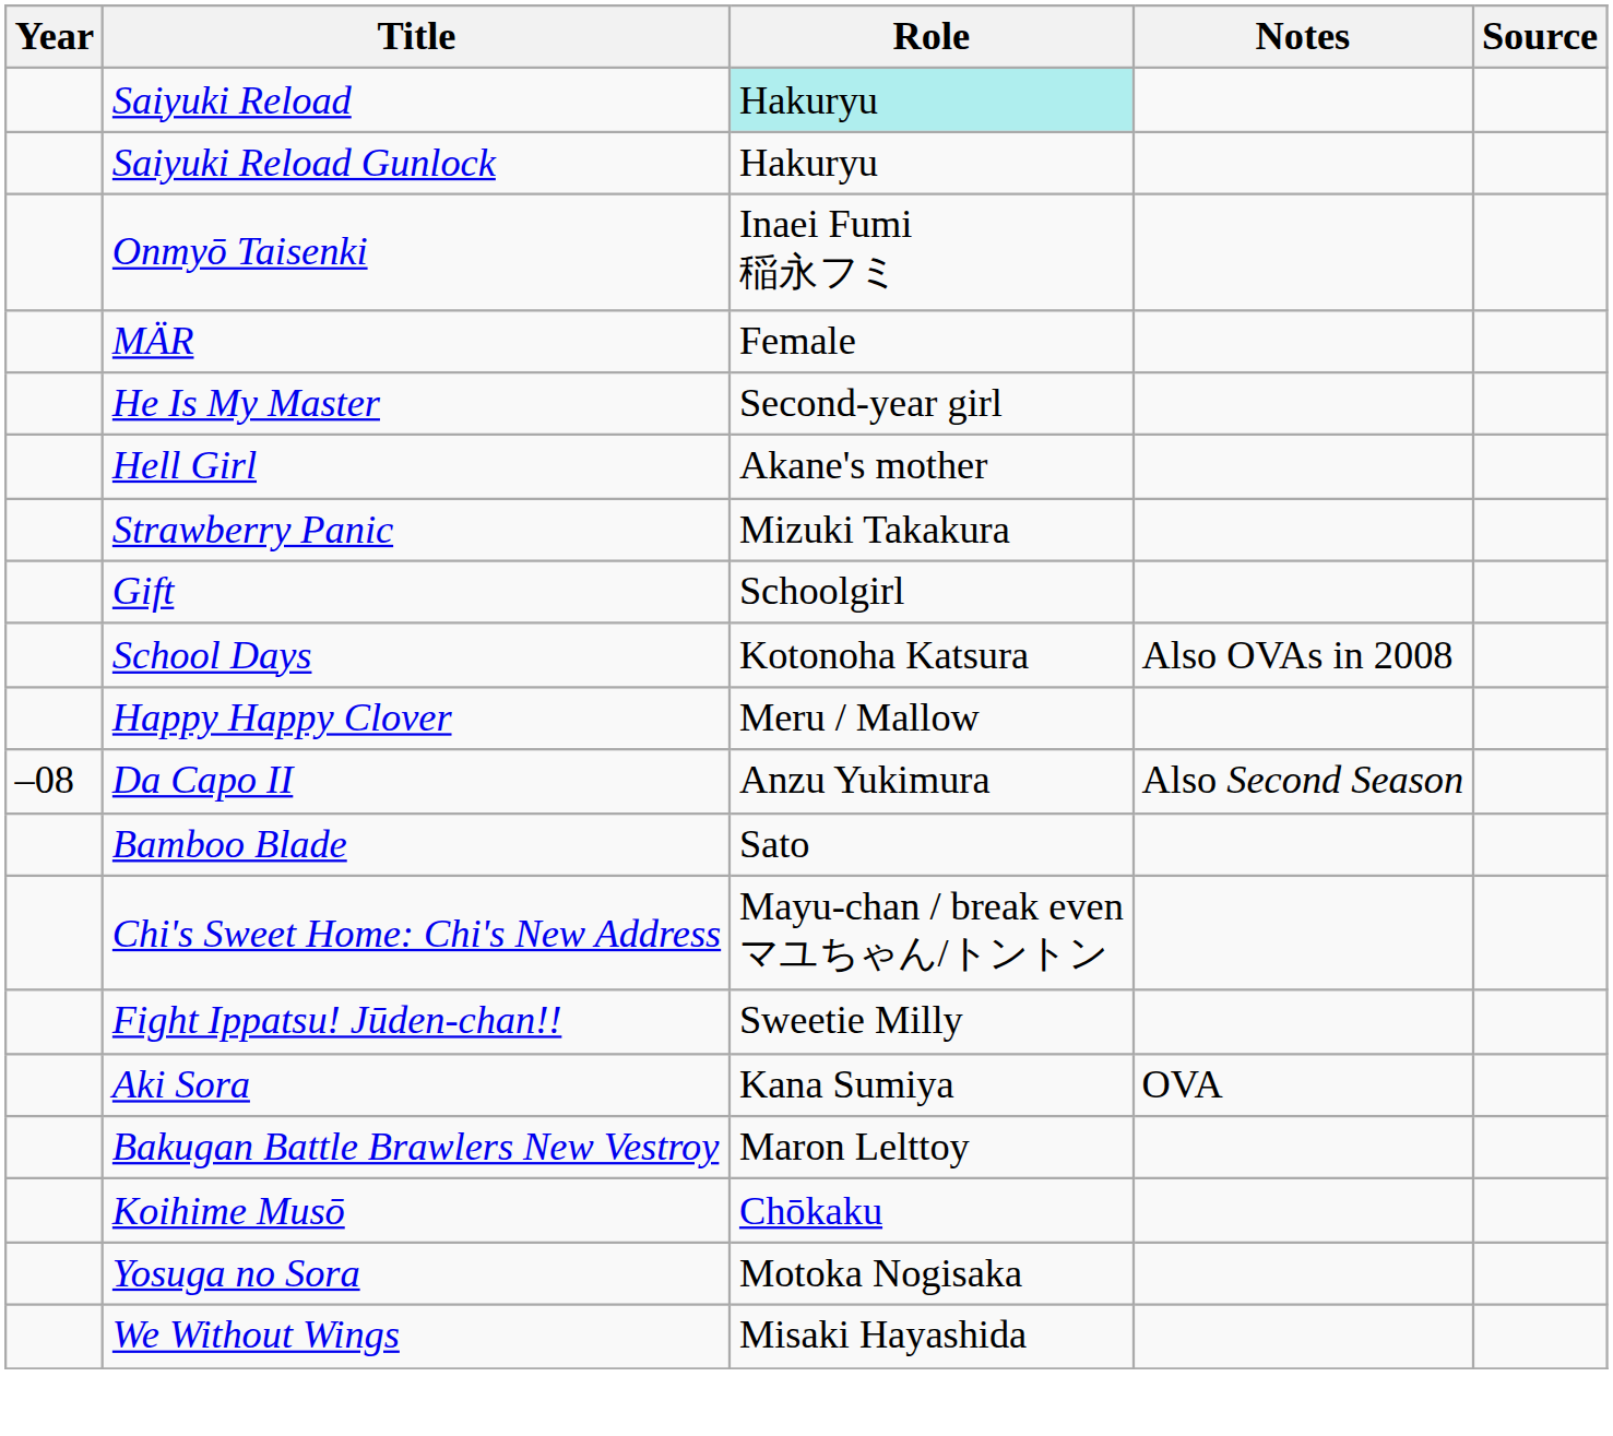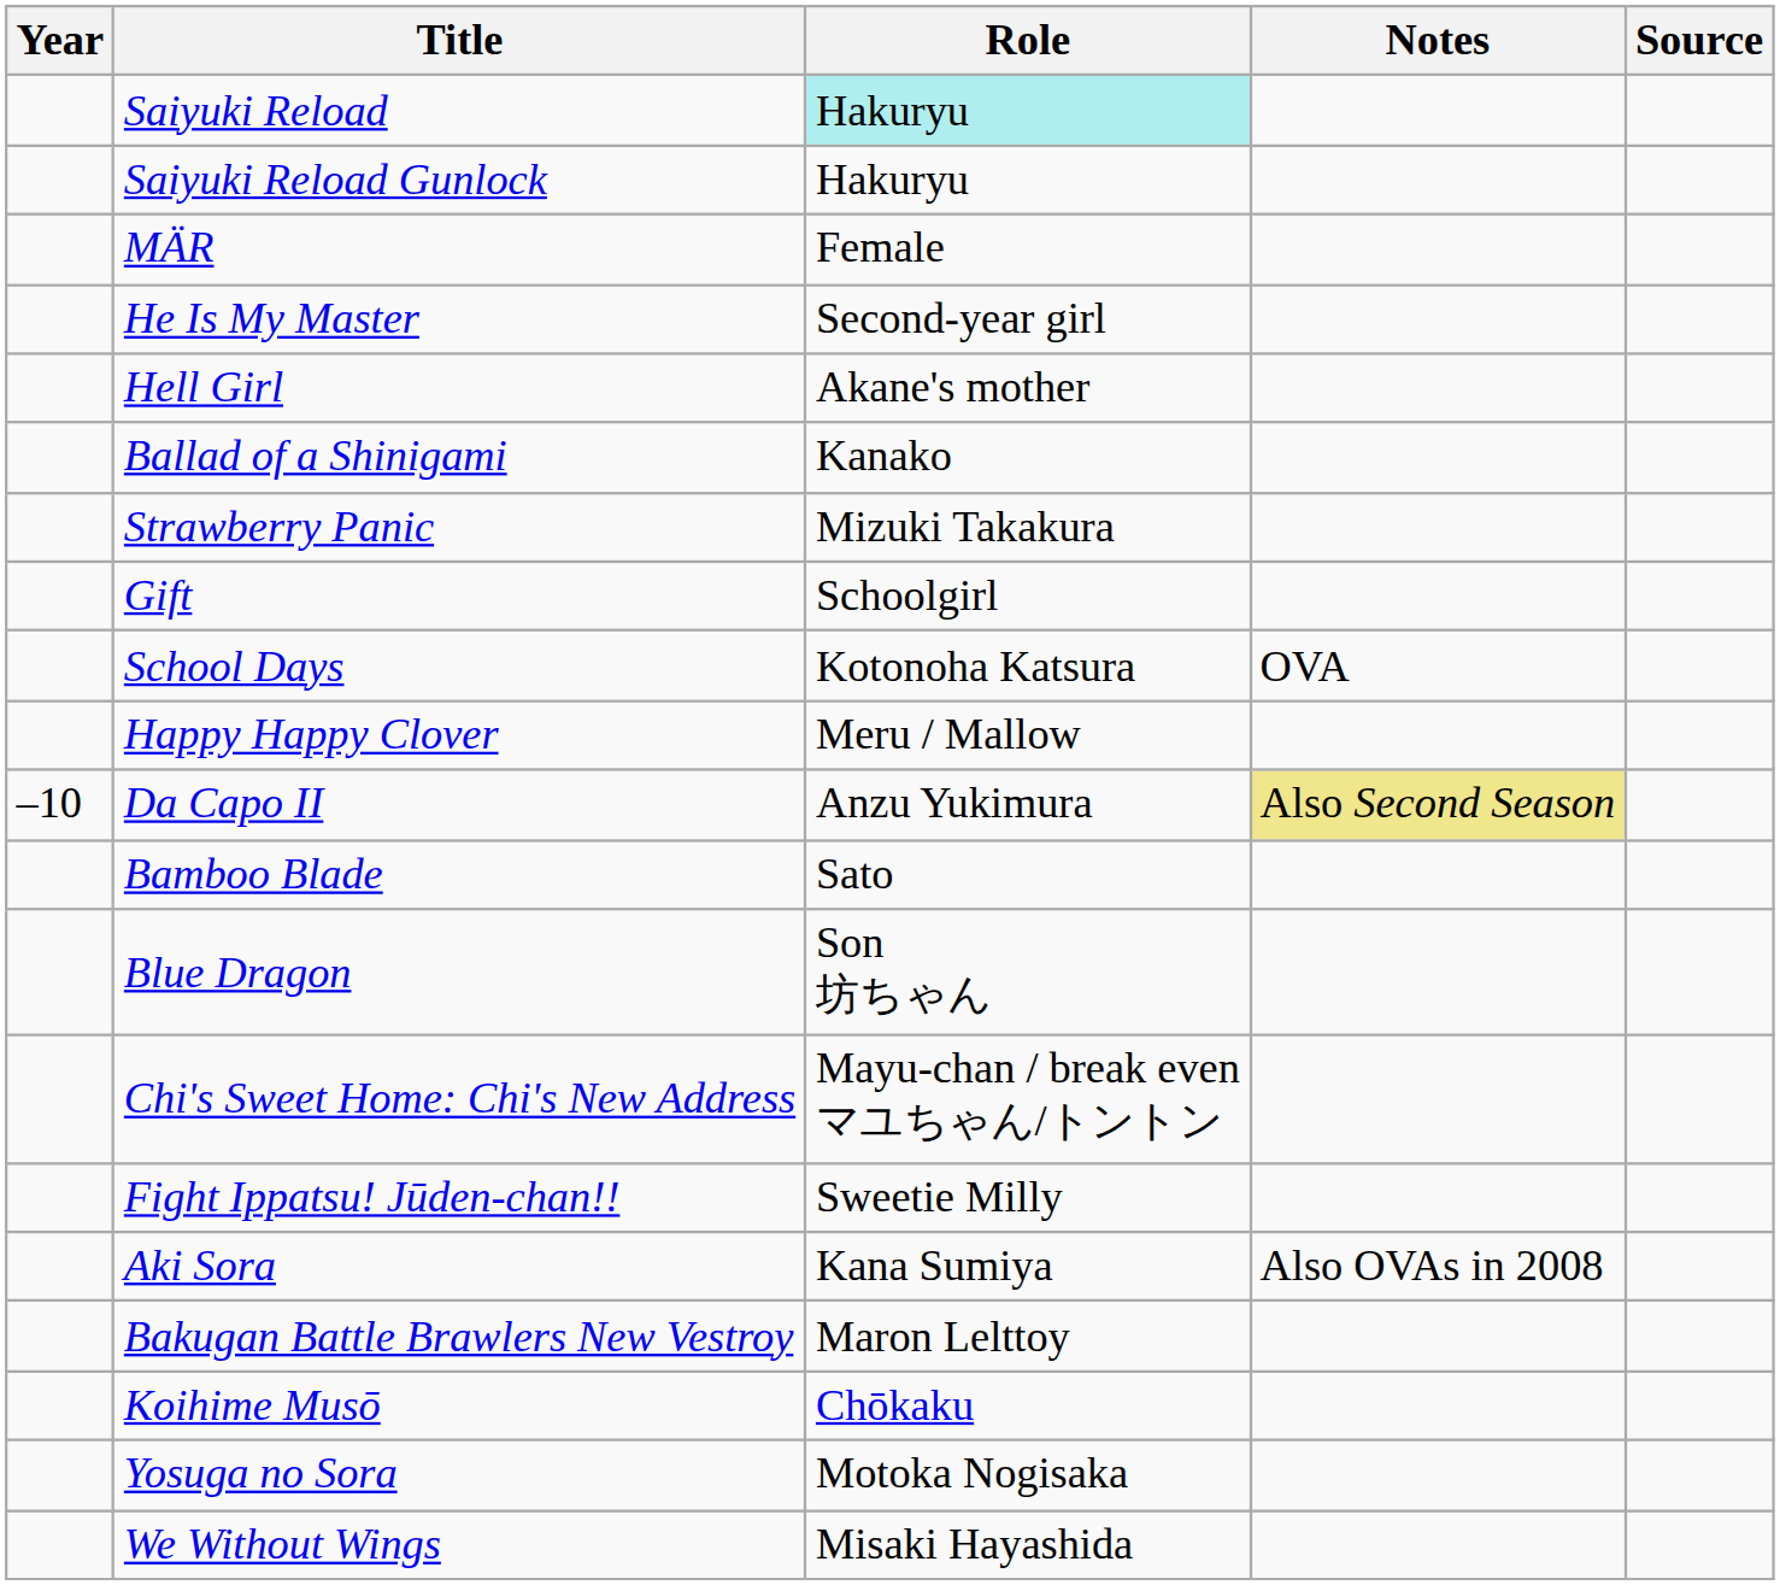 <table class="wikitable sortable plainrowheaders">
 <tr>
 <th>Year</th>
 <th>Title</th>
 <th>Role</th>
 <th class="unsortable">Notes</th>
 <th class="unsortable">Source</th>
 </tr>
 <tr>
 <td></td>
 <td><em><a href='#'>Saiyuki Reload</a></em></td>
 <td style="background: paleturquoise;">Hakuryu</td>
 <td></td>
 <td></td>
 </tr>
 <tr>
 <td></td>
 <td><em><a href='#'>Saiyuki Reload Gunlock</a></em></td>
 <td>Hakuryu</td>
-<td></td>
-<td></td>
-</tr>
-<tr>
-<td></td>
-<td><em><a href='#'>Onmyō Taisenki</a></em></td>
-<td>Inaei Fumi<br>稲永フミ</td>
 <td></td>
 <td></td>
 </tr>
 <tr>
 <td></td>
 <td><em><a href='#'>MÄR</a></em></td>
 <td>Female</td>
 <td></td>
 <td></td>
 </tr>
 <tr>
 <td></td>
 <td><em><a href='#'>He Is My Master</a></em></td>
 <td>Second-year girl</td>
 <td></td>
 <td></td>
 </tr>
 <tr>
 <td></td>
 <td><em><a href='#'>Hell Girl</a></em></td>
 <td>Akane's mother</td>
 <td></td>
 <td></td>
 </tr>
 <tr>
 <td></td>
+<td><em><a href='#'>Ballad of a Shinigami</a></em></td>
+<td>Kanako</td>
+<td></td>
+<td></td>
+</tr>
+<tr>
+<td></td>
 <td><em><a href='#'>Strawberry Panic</a></em></td>
 <td>Mizuki Takakura</td>
 <td></td>
 <td></td>
 </tr>
 <tr>
 <td></td>
 <td><em><a href='#'>Gift</a></em></td>
 <td>Schoolgirl</td>
 <td></td>
 <td></td>
 </tr>
 <tr>
 <td></td>
 <td><em><a href='#'>School Days</a></em></td>
 <td>Kotonoha Katsura</td>
-<td>Also OVAs in 2008</td>
+<td>OVA</td>
 <td></td>
 </tr>
 <tr>
 <td></td>
 <td><em><a href='#'>Happy Happy Clover</a></em></td>
 <td>Meru / Mallow</td>
 <td></td>
 <td></td>
 </tr>
 <tr>
-<td>–08</td>
+<td>–10</td>
 <td><em><a href='#'>Da Capo II</a></em></td>
 <td>Anzu Yukimura</td>
-<td>Also <em>Second Season</em></td>
+<td style="background: khaki;">Also <em>Second Season</em></td>
 <td></td>
 </tr>
 <tr>
 <td></td>
 <td><em><a href='#'>Bamboo Blade</a></em></td>
 <td>Sato</td>
+<td></td>
+<td></td>
+</tr>
+<tr>
+<td></td>
+<td><em><a href='#'>Blue Dragon</a></em></td>
+<td>Son<br>坊ちゃん</td>
 <td></td>
 <td></td>
 </tr>
 <tr>
 <td></td>
 <td><em> <a href='#'>Chi's Sweet Home: Chi's New Address</a></em></td>
 <td>Mayu-chan / break even<br>マユちゃん/トントン</td>
 <td></td>
 <td></td>
 </tr>
 <tr>
 <td></td>
 <td><em><a href='#'>Fight Ippatsu! Jūden-chan!!</a></em></td>
 <td>Sweetie Milly</td>
 <td></td>
 <td></td>
 </tr>
 <tr>
 <td></td>
 <td><em><a href='#'>Aki Sora</a></em></td>
 <td>Kana Sumiya</td>
-<td>OVA</td>
+<td>Also OVAs in 2008</td>
 <td></td>
 </tr>
 <tr>
 <td></td>
 <td><em><a href='#'>Bakugan Battle Brawlers New Vestroy</a></em></td>
 <td>Maron Lelttoy</td>
 <td></td>
 <td></td>
 </tr>
 <tr>
 <td></td>
 <td><em><a href='#'>Koihime Musō</a></em></td>
 <td><a href='#'>Chōkaku</a></td>
 <td></td>
 <td></td>
 </tr>
 <tr>
 <td></td>
 <td><em><a href='#'>Yosuga no Sora</a></em></td>
 <td>Motoka Nogisaka</td>
 <td></td>
 <td></td>
 </tr>
 <tr>
 <td></td>
 <td><em><a href='#'>We Without Wings</a></em></td>
 <td>Misaki Hayashida</td>
 <td></td>
 <td></td>
 </tr>
 <tr>
 </tr>
 </table>
